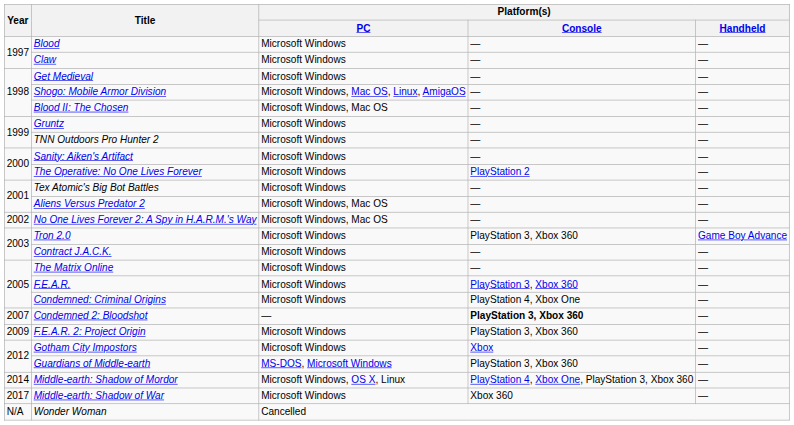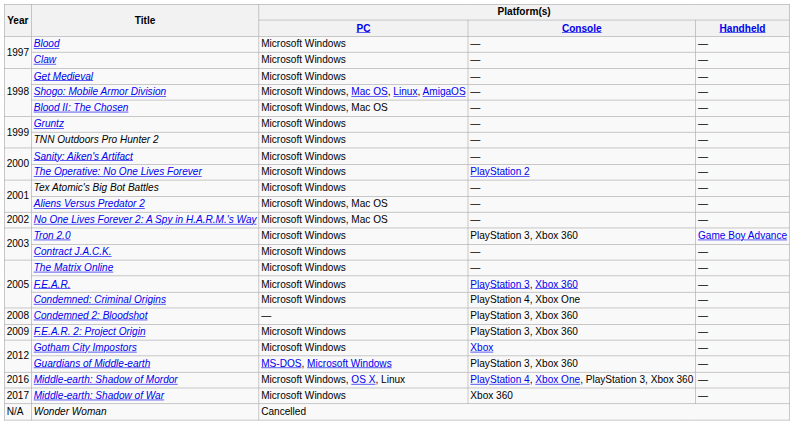 <table class="wikitable sortable plainrowheaders">
 <tr>
 <th rowspan="2">Year</th>
 <th rowspan="2">Title</th>
 <th colspan="3">Platform(s)</th>
 </tr>
 <tr>
 <th scope="col"><a href='#'>PC</a></th>
 <th scope="col"><a href='#'>Console</a></th>
 <th scope="col"><a href='#'>Handheld</a></th>
 </tr>
 <tr>
 <td rowspan="2">1997</td>
 <td><em><a href='#'>Blood</a></em></td>
 <td>Microsoft Windows</td>
 <td>—</td>
 <td>—</td>
 </tr>
 <tr>
 <td><em><a href='#'>Claw</a></em></td>
 <td>Microsoft Windows</td>
 <td>—</td>
 <td>—</td>
 </tr>
 <tr>
 <td rowspan="3">1998</td>
 <td><em><a href='#'>Get Medieval</a></em></td>
 <td>Microsoft Windows</td>
 <td>—</td>
 <td>—</td>
 </tr>
 <tr>
 <td><em><a href='#'>Shogo: Mobile Armor Division</a></em></td>
 <td>Microsoft Windows, <a href='#'>Mac OS</a>, <a href='#'>Linux</a>, <a href='#'>AmigaOS</a></td>
 <td>—</td>
 <td>—</td>
 </tr>
 <tr>
 <td><em><a href='#'>Blood II: The Chosen</a></em></td>
 <td>Microsoft Windows, Mac OS</td>
 <td>—</td>
 <td>—</td>
 </tr>
 <tr>
 <td rowspan="2">1999</td>
 <td><em><a href='#'>Gruntz</a></em></td>
 <td>Microsoft Windows</td>
 <td>—</td>
 <td>—</td>
 </tr>
 <tr>
 <td><em>TNN Outdoors Pro Hunter 2</em></td>
 <td>Microsoft Windows</td>
 <td>—</td>
 <td>—</td>
 </tr>
 <tr>
 <td rowspan="2">2000</td>
 <td><em><a href='#'>Sanity: Aiken's Artifact</a></em></td>
 <td>Microsoft Windows</td>
 <td>—</td>
 <td>—</td>
 </tr>
 <tr>
 <td><em><a href='#'>The Operative: No One Lives Forever</a></em></td>
 <td>Microsoft Windows</td>
 <td><a href='#'>PlayStation 2</a></td>
 <td>—</td>
 </tr>
 <tr>
 <td rowspan="2">2001</td>
 <td><em>Tex Atomic's Big Bot Battles</em></td>
 <td>Microsoft Windows</td>
 <td>—</td>
 <td>—</td>
 </tr>
 <tr>
 <td><em><a href='#'>Aliens Versus Predator 2</a></em></td>
 <td>Microsoft Windows, Mac OS</td>
 <td>—</td>
 <td>—</td>
 </tr>
 <tr>
 <td>2002</td>
 <td><em><a href='#'>No One Lives Forever 2: A Spy in H.A.R.M.'s Way</a></em></td>
 <td>Microsoft Windows, Mac OS</td>
 <td>—</td>
 <td>—</td>
 </tr>
 <tr>
 <td rowspan="2">2003</td>
 <td><em><a href='#'>Tron 2.0</a></em></td>
 <td>Microsoft Windows</td>
 <td>PlayStation 3, Xbox 360</td>
 <td><a href='#'>Game Boy Advance</a></td>
 </tr>
 <tr>
 <td><em><a href='#'>Contract J.A.C.K.</a></em></td>
 <td>Microsoft Windows</td>
 <td>—</td>
 <td>—</td>
 </tr>
 <tr>
 <td rowspan="3">2005</td>
 <td><em><a href='#'>The Matrix Online</a></em></td>
 <td>Microsoft Windows</td>
 <td>—</td>
 <td>—</td>
 </tr>
 <tr>
 <td><em><a href='#'>F.E.A.R.</a></em></td>
 <td>Microsoft Windows</td>
 <td><a href='#'>PlayStation 3</a>, <a href='#'>Xbox 360</a></td>
 <td>—</td>
 </tr>
 <tr>
 <td><em><a href='#'>Condemned: Criminal Origins</a></em></td>
 <td>Microsoft Windows</td>
 <td>PlayStation 4, Xbox One</td>
 <td>—</td>
 </tr>
 <tr>
-<td>2007</td>
+<td>2008</td>
 <td><em><a href='#'>Condemned 2: Bloodshot</a></em></td>
 <td>—</td>
-<td><strong>PlayStation 3, Xbox 360</strong></td>
+<td>PlayStation 3, Xbox 360</td>
 <td>—</td>
 </tr>
 <tr>
 <td>2009</td>
 <td><em><a href='#'>F.E.A.R. 2: Project Origin</a></em></td>
 <td>Microsoft Windows</td>
 <td>PlayStation 3, Xbox 360</td>
 <td>—</td>
 </tr>
 <tr>
 <td rowspan="2">2012</td>
 <td><em><a href='#'>Gotham City Impostors</a></em></td>
 <td>Microsoft Windows</td>
 <td><a href='#'>Xbox</a></td>
 <td>—</td>
 </tr>
 <tr>
 <td><em><a href='#'>Guardians of Middle-earth</a></em></td>
 <td><a href='#'>MS-DOS</a>, <a href='#'>Microsoft Windows</a></td>
 <td>PlayStation 3, Xbox 360</td>
 <td>—</td>
 </tr>
 <tr>
-<td>2014</td>
+<td>2016</td>
 <td><em><a href='#'>Middle-earth: Shadow of Mordor</a></em></td>
 <td>Microsoft Windows, <a href='#'>OS X</a>, Linux</td>
 <td><a href='#'>PlayStation 4</a>, <a href='#'>Xbox One</a>, PlayStation 3, Xbox 360</td>
 <td>—</td>
 </tr>
 <tr>
 <td>2017</td>
 <td><em><a href='#'>Middle-earth: Shadow of War</a></em></td>
 <td>Microsoft Windows</td>
 <td>Xbox 360</td>
 <td>—</td>
 </tr>
 <tr>
 <td>N/A</td>
 <td><em>Wonder Woman</em></td>
 <td colspan="3">Cancelled</td>
 </tr>
 </table>
